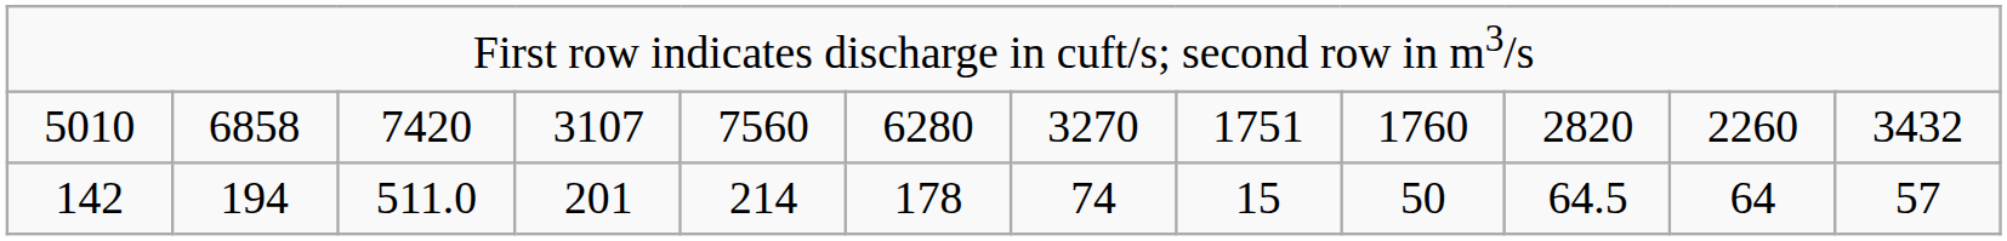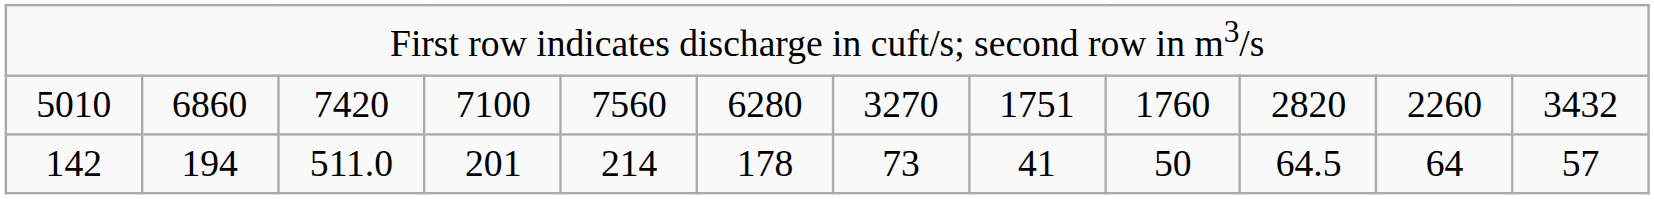 <table class="wikitable" style="margin:1em auto; width:700px; text-align:center;">
 <tr>
 <td colspan="12" style="text-align:center;">First row indicates discharge in cuft/s; second row in m<sup>3</sup>/s</td>
 </tr>
 <tr>
 <td>5010</td>
-<td>6858</td>
+<td>6860</td>
 <td>7420</td>
-<td>3107</td>
+<td>7100</td>
 <td>7560</td>
 <td>6280</td>
 <td>3270</td>
 <td>1751</td>
 <td>1760</td>
 <td>2820</td>
 <td>2260</td>
 <td>3432</td>
 </tr>
 <tr>
 <td>142</td>
 <td>194</td>
 <td>511.0</td>
 <td>201</td>
 <td>214</td>
 <td>178</td>
-<td>74</td>
-<td>15</td>
+<td>73</td>
+<td>41</td>
 <td>50</td>
 <td>64.5</td>
 <td>64</td>
 <td>57</td>
 </tr>
 </table>
